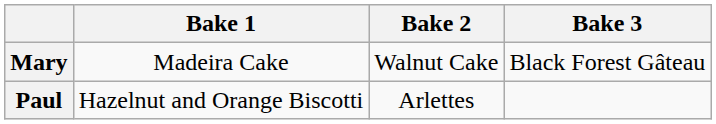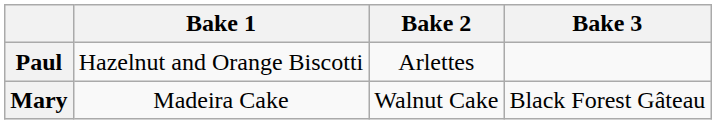 <table class="wikitable" style="text-align:center;">
 <tr>
 <th scope="col"></th>
 <th scope="col">Bake 1</th>
 <th scope="col">Bake 2</th>
 <th scope="col">Bake 3</th>
 </tr>
 <tr>
+<th scope="row">Paul</th>
+<td>Hazelnut and Orange Biscotti</td>
+<td>Arlettes</td>
+<td></td>
+</tr>
+<tr>
 <th scope="row">Mary</th>
 <td>Madeira Cake</td>
 <td>Walnut Cake</td>
 <td>Black Forest Gâteau</td>
 </tr>
-<tr>
-<th scope="row">Paul</th>
-<td>Hazelnut and Orange Biscotti</td>
-<td>Arlettes</td>
-<td></td>
-</tr>
 </table>
